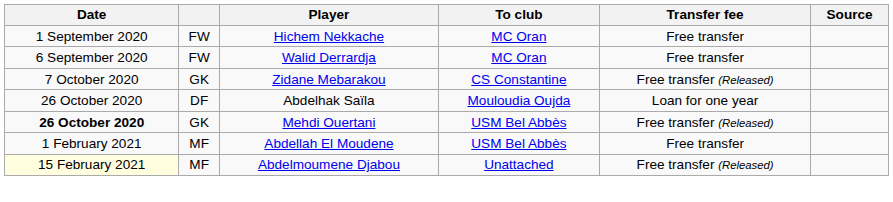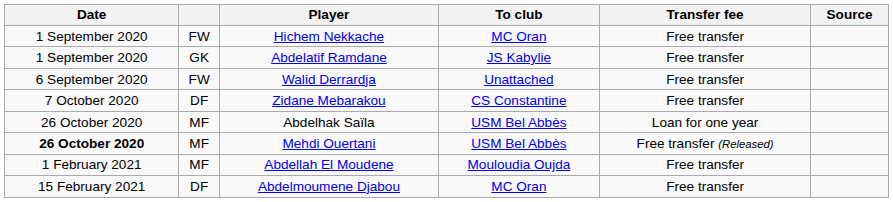 <table class="wikitable sortable" style="width:70%; text-align:center; font-size:85%; text-align:centre;">
 <tr>
 <th>Date</th>
 <th></th>
 <th>Player</th>
 <th>To club</th>
 <th>Transfer fee</th>
 <th>Source</th>
 </tr>
 <tr>
 <td>1 September 2020</td>
 <td>FW</td>
 <td> <a href='#'>Hichem Nekkache</a></td>
 <td><a href='#'>MC Oran</a></td>
 <td>Free transfer</td>
 <td></td>
 </tr>
 <tr>
+<td>1 September 2020</td>
+<td>GK</td>
+<td> <a href='#'>Abdelatif Ramdane</a></td>
+<td><a href='#'>JS Kabylie</a></td>
+<td>Free transfer</td>
+<td></td>
+</tr>
+<tr>
 <td>6 September 2020</td>
 <td>FW</td>
 <td> <a href='#'>Walid Derrardja</a></td>
-<td><a href='#'>MC Oran</a></td>
+<td><a href='#'>Unattached</a></td>
 <td>Free transfer</td>
 <td></td>
 </tr>
 <tr>
 <td>7 October 2020</td>
-<td>GK</td>
+<td>DF</td>
 <td> <a href='#'>Zidane Mebarakou</a></td>
 <td><a href='#'>CS Constantine</a></td>
-<td>Free transfer <small><em>(Released)</em></small></td>
+<td>Free transfer</td>
 <td></td>
 </tr>
 <tr>
 <td>26 October 2020</td>
-<td>DF</td>
+<td>MF</td>
 <td> Abdelhak Saïla</td>
-<td> <a href='#'>Mouloudia Oujda</a></td>
+<td><a href='#'>USM Bel Abbès</a></td>
 <td>Loan for one year</td>
 <td></td>
 </tr>
 <tr>
 <td><strong>26 October 2020</strong></td>
-<td>GK</td>
+<td>MF</td>
 <td> <a href='#'>Mehdi Ouertani</a></td>
 <td><a href='#'>USM Bel Abbès</a></td>
 <td>Free transfer <small><em>(Released)</em></small></td>
 <td></td>
 </tr>
 <tr>
 <td>1 February 2021</td>
 <td>MF</td>
 <td> <a href='#'>Abdellah El Moudene</a></td>
-<td><a href='#'>USM Bel Abbès</a></td>
+<td> <a href='#'>Mouloudia Oujda</a></td>
 <td>Free transfer</td>
 <td></td>
 </tr>
 <tr>
-<td style="background: lightyellow;">15 February 2021</td>
-<td>MF</td>
+<td>15 February 2021</td>
+<td>DF</td>
 <td> <a href='#'>Abdelmoumene Djabou</a></td>
-<td><a href='#'>Unattached</a></td>
-<td>Free transfer <small><em>(Released)</em></small></td>
+<td><a href='#'>MC Oran</a></td>
+<td>Free transfer</td>
 <td></td>
 </tr>
 <tr>
 </tr>
 </table>
